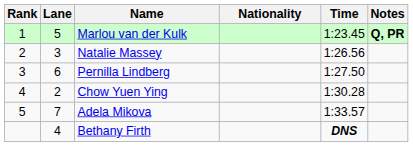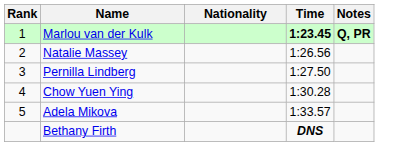 <table class="wikitable sortable" style="text-align:center">
 <tr>
 <th>Rank</th>
-<th>Lane</th>
 <th style="width:180px">Name</th>
 <th style="width:125px">Nationality</th>
 <th>Time</th>
 <th>Notes</th>
 </tr>
 <tr style="background:#cfc;">
 <td>1</td>
-<td>5</td>
 <td style="text-align:left;"><a href='#'>Marlou van der Kulk</a></td>
 <td style="text-align:left;"></td>
-<td>1:23.45</td>
+<td><strong>1:23.45</strong></td>
 <td><strong>Q, PR</strong></td>
 </tr>
 <tr>
 <td>2</td>
-<td>3</td>
 <td style="text-align:left;"><a href='#'>Natalie Massey</a></td>
 <td style="text-align:left;"></td>
 <td>1:26.56</td>
 <td></td>
 </tr>
 <tr>
 <td>3</td>
-<td>6</td>
 <td style="text-align:left;"><a href='#'>Pernilla Lindberg</a></td>
 <td style="text-align:left;"></td>
 <td>1:27.50</td>
 <td></td>
 </tr>
 <tr>
 <td>4</td>
-<td>2</td>
 <td style="text-align:left;"><a href='#'>Chow Yuen Ying</a></td>
 <td style="text-align:left;"></td>
 <td>1:30.28</td>
 <td></td>
 </tr>
 <tr>
 <td>5</td>
-<td>7</td>
 <td style="text-align:left;"><a href='#'>Adela Mikova</a></td>
 <td style="text-align:left;"></td>
 <td>1:33.57</td>
 <td></td>
 </tr>
 <tr>
 <td></td>
-<td>4</td>
 <td style="text-align:left;"><a href='#'>Bethany Firth</a></td>
 <td style="text-align:left;"></td>
 <td><strong><em>DNS</em></strong></td>
 <td></td>
 </tr>
 </table>
